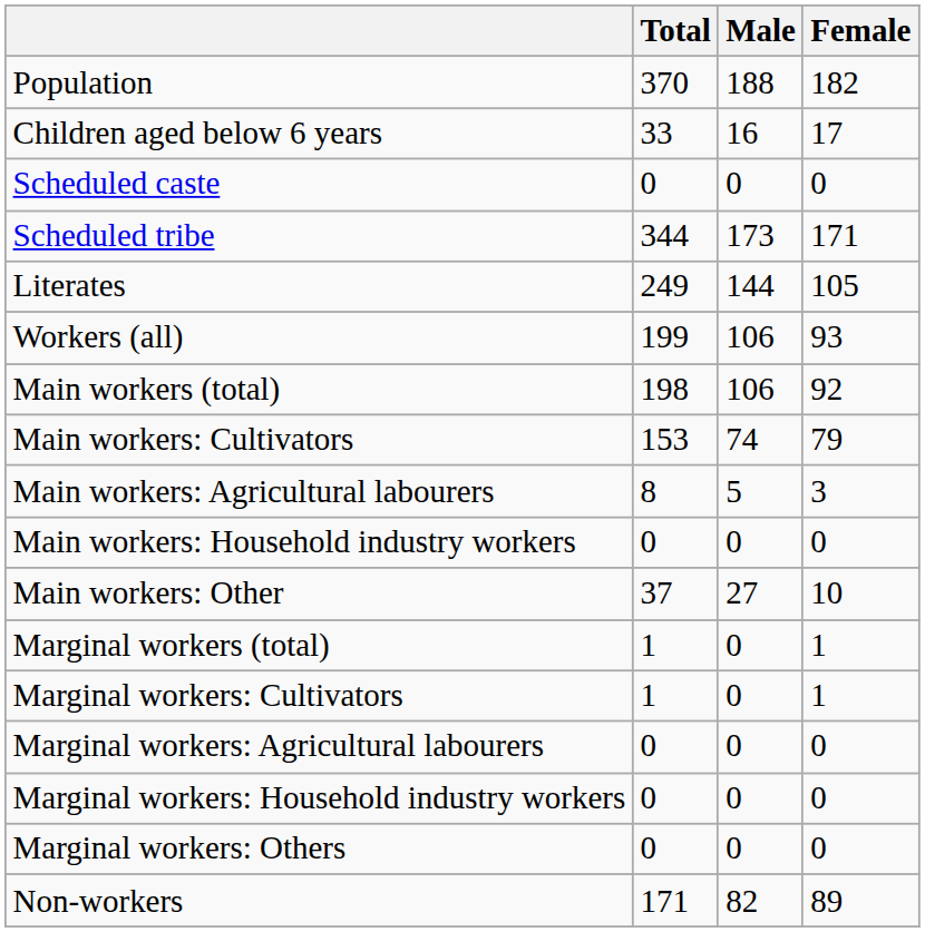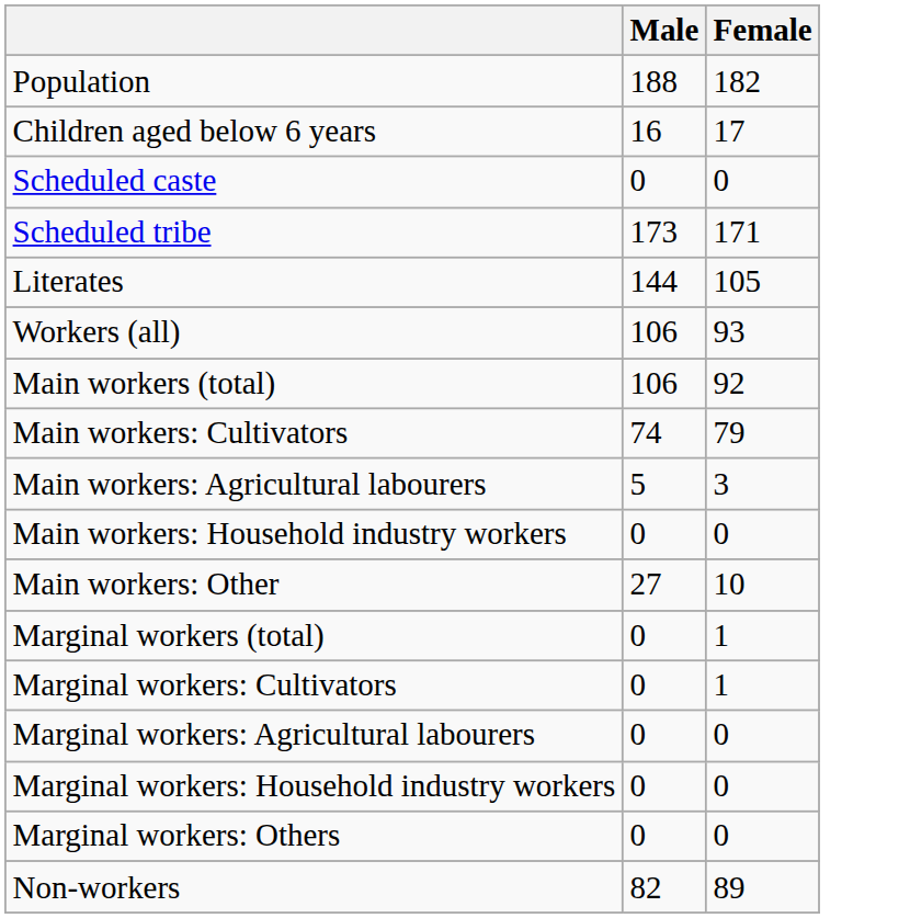 <table class="wikitable sortable">
 <tr>
 <th></th>
-<th>Total</th>
 <th>Male</th>
 <th>Female</th>
 </tr>
 <tr>
 <td>Population</td>
-<td>370</td>
 <td>188</td>
 <td>182</td>
 </tr>
 <tr>
 <td>Children aged below 6 years</td>
-<td>33</td>
 <td>16</td>
 <td>17</td>
 </tr>
 <tr>
 <td><a href='#'>Scheduled caste</a></td>
 <td>0</td>
 <td>0</td>
-<td>0</td>
 </tr>
 <tr>
 <td><a href='#'>Scheduled tribe</a></td>
-<td>344</td>
 <td>173</td>
 <td>171</td>
 </tr>
 <tr>
 <td>Literates</td>
-<td>249</td>
 <td>144</td>
 <td>105</td>
 </tr>
 <tr>
 <td>Workers (all)</td>
-<td>199</td>
 <td>106</td>
 <td>93</td>
 </tr>
 <tr>
 <td>Main workers (total)</td>
-<td>198</td>
 <td>106</td>
 <td>92</td>
 </tr>
 <tr>
 <td>Main workers: Cultivators</td>
-<td>153</td>
 <td>74</td>
 <td>79</td>
 </tr>
 <tr>
 <td>Main workers: Agricultural labourers</td>
-<td>8</td>
 <td>5</td>
 <td>3</td>
 </tr>
 <tr>
 <td>Main workers: Household industry workers</td>
 <td>0</td>
 <td>0</td>
-<td>0</td>
 </tr>
 <tr>
 <td>Main workers: Other</td>
-<td>37</td>
 <td>27</td>
 <td>10</td>
 </tr>
 <tr>
 <td>Marginal workers (total)</td>
-<td>1</td>
 <td>0</td>
 <td>1</td>
 </tr>
 <tr>
 <td>Marginal workers: Cultivators</td>
-<td>1</td>
 <td>0</td>
 <td>1</td>
 </tr>
 <tr>
 <td>Marginal workers: Agricultural labourers</td>
 <td>0</td>
 <td>0</td>
-<td>0</td>
 </tr>
 <tr>
 <td>Marginal workers: Household industry workers</td>
-<td>0</td>
 <td>0</td>
 <td>0</td>
 </tr>
 <tr>
 <td>Marginal workers: Others</td>
 <td>0</td>
 <td>0</td>
-<td>0</td>
 </tr>
 <tr>
 <td>Non-workers</td>
-<td>171</td>
 <td>82</td>
 <td>89</td>
 </tr>
 </table>
